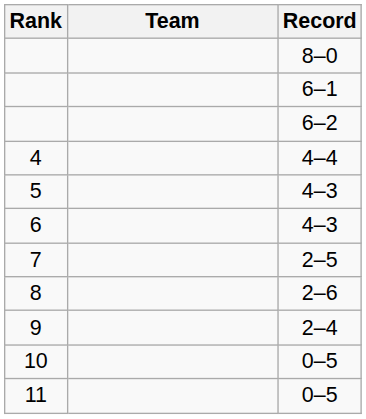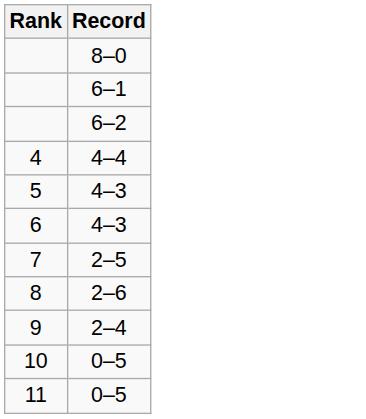 <table class="wikitable">
 <tr>
 <th>Rank</th>
-<th width=150px>Team</th>
 <th>Record</th>
 </tr>
 <tr>
 <td align=center></td>
-<td></td>
 <td align=center>8–0</td>
 </tr>
 <tr>
 <td align=center></td>
-<td></td>
 <td align=center>6–1</td>
 </tr>
 <tr>
 <td align=center></td>
-<td></td>
 <td align=center>6–2</td>
 </tr>
 <tr>
 <td align=center>4</td>
-<td></td>
 <td align=center>4–4</td>
 </tr>
 <tr>
 <td align=center>5</td>
-<td></td>
 <td align=center>4–3</td>
 </tr>
 <tr>
 <td align=center>6</td>
-<td></td>
 <td align=center>4–3</td>
 </tr>
 <tr>
 <td align=center>7</td>
-<td></td>
 <td align=center>2–5</td>
 </tr>
 <tr>
 <td align=center>8</td>
-<td></td>
 <td align=center>2–6</td>
 </tr>
 <tr>
 <td align=center>9</td>
-<td></td>
 <td align=center>2–4</td>
 </tr>
 <tr>
 <td align=center>10</td>
-<td></td>
 <td align=center>0–5</td>
 </tr>
 <tr>
 <td align=center>11</td>
-<td></td>
 <td align=center>0–5</td>
 </tr>
 </table>
